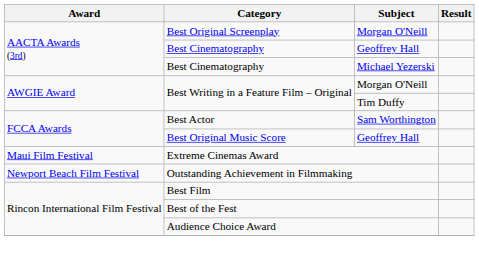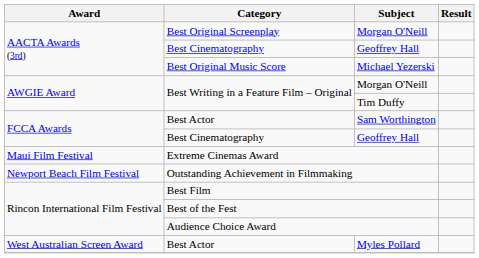 <table class="wikitable">
 <tr>
 <th>Award</th>
 <th>Category</th>
 <th>Subject</th>
 <th>Result</th>
 </tr>
 <tr>
 <td rowspan=3><a href='#'>AACTA Awards</a><br><small>(<a href='#'>3rd</a>)</small></td>
 <td><a href='#'>Best Original Screenplay</a></td>
 <td><a href='#'>Morgan O'Neill</a></td>
 <td></td>
 </tr>
 <tr>
 <td><a href='#'>Best Cinematography</a></td>
 <td><a href='#'>Geoffrey Hall</a></td>
 <td></td>
 </tr>
 <tr>
-<td>Best Cinematography</td>
+<td><a href='#'>Best Original Music Score</a></td>
 <td><a href='#'>Michael Yezerski</a></td>
 <td></td>
 </tr>
 <tr>
 <td rowspan=2><a href='#'>AWGIE Award</a></td>
 <td rowspan=2>Best Writing in a Feature Film – Original</td>
 <td>Morgan O'Neill</td>
 <td></td>
 </tr>
 <tr>
 <td>Tim Duffy</td>
 <td></td>
 </tr>
 <tr>
 <td rowspan=2><a href='#'>FCCA Awards</a></td>
 <td>Best Actor</td>
 <td><a href='#'>Sam Worthington</a></td>
 <td></td>
 </tr>
 <tr>
-<td><a href='#'>Best Original Music Score</a></td>
+<td>Best Cinematography</td>
 <td><a href='#'>Geoffrey Hall</a></td>
 <td></td>
 </tr>
 <tr>
 <td><a href='#'>Maui Film Festival</a></td>
 <td colspan=2>Extreme Cinemas Award</td>
 <td></td>
 </tr>
 <tr>
 <td><a href='#'>Newport Beach Film Festival</a></td>
 <td colspan=2>Outstanding Achievement in Filmmaking</td>
 <td></td>
 </tr>
 <tr>
 <td rowspan=3>Rincon International Film Festival</td>
 <td colspan=2>Best Film</td>
 <td></td>
 </tr>
 <tr>
 <td colspan=2>Best of the Fest</td>
 <td></td>
 </tr>
 <tr>
 <td colspan=2>Audience Choice Award</td>
 <td></td>
 </tr>
 <tr>
+<td><a href='#'>West Australian Screen Award</a></td>
+<td>Best Actor</td>
+<td><a href='#'>Myles Pollard</a></td>
+<td></td>
+</tr>
+<tr>
 </tr>
 </table>
